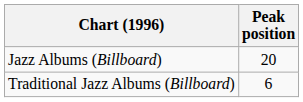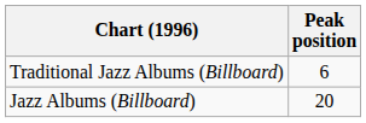 <table class="wikitable">
 <tr>
 <th>Chart (1996)</th>
 <th>Peak<br>position</th>
 </tr>
 <tr>
+<td>Traditional Jazz Albums (<em>Billboard</em>)</td>
+<td align=center>6</td>
+</tr>
+<tr>
 <td>Jazz Albums (<em>Billboard</em>)</td>
 <td align=center>20</td>
 </tr>
-<tr>
-<td>Traditional Jazz Albums (<em>Billboard</em>)</td>
-<td align=center>6</td>
-</tr>
 </table>
